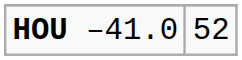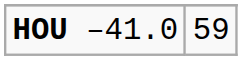 <table class="wikitable">
 <tr align="center">
 </tr>
 <tr align="center">
 <td><strong>HOU</strong> –41.0</td>
-<td>52</td>
+<td>59</td>
 </tr>
 </table>
